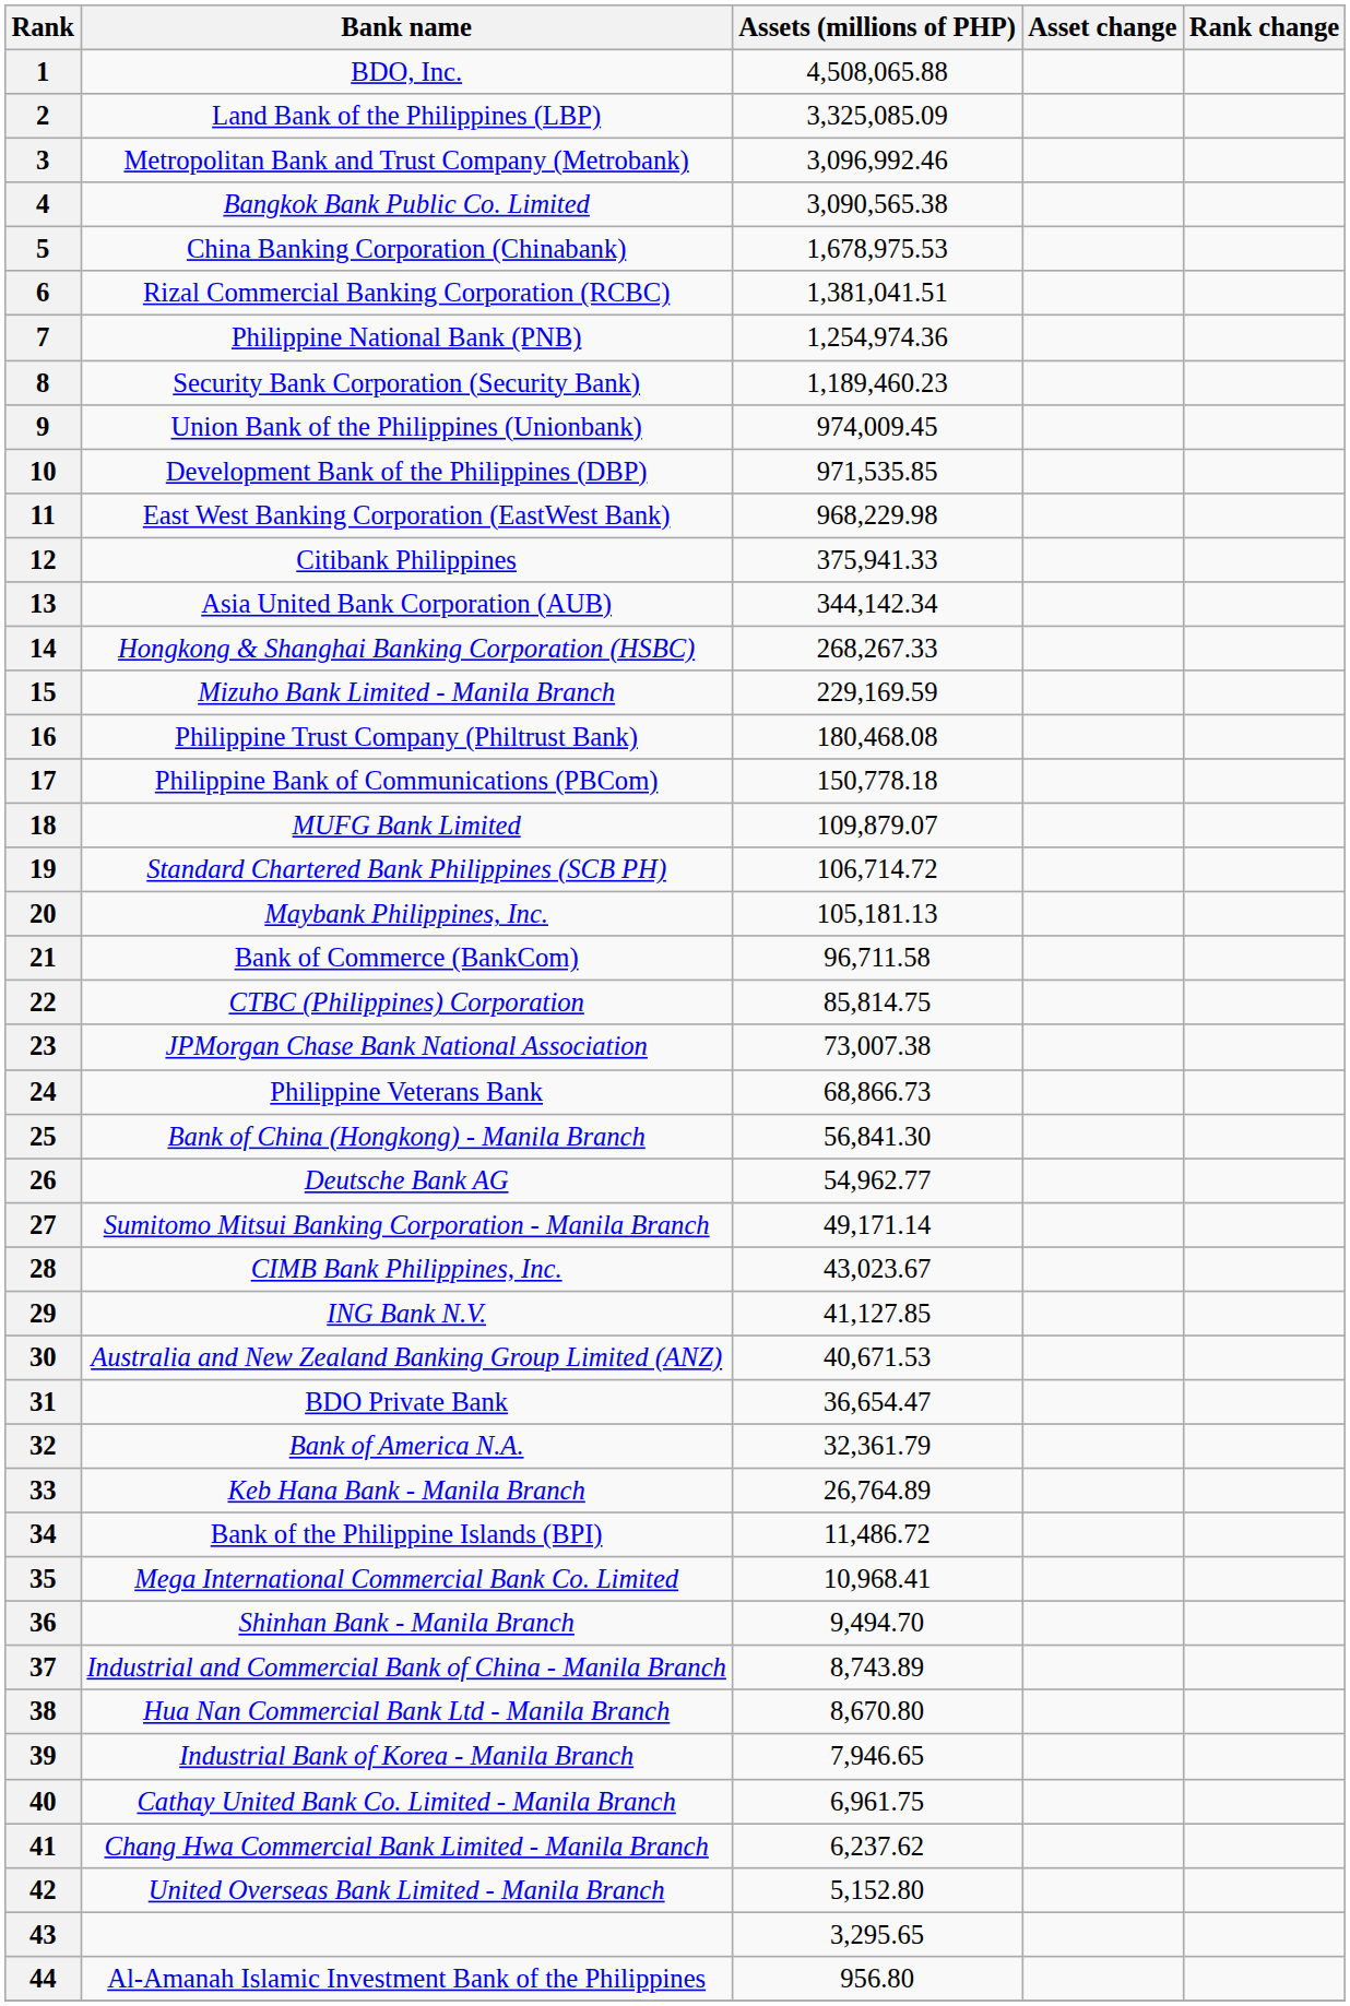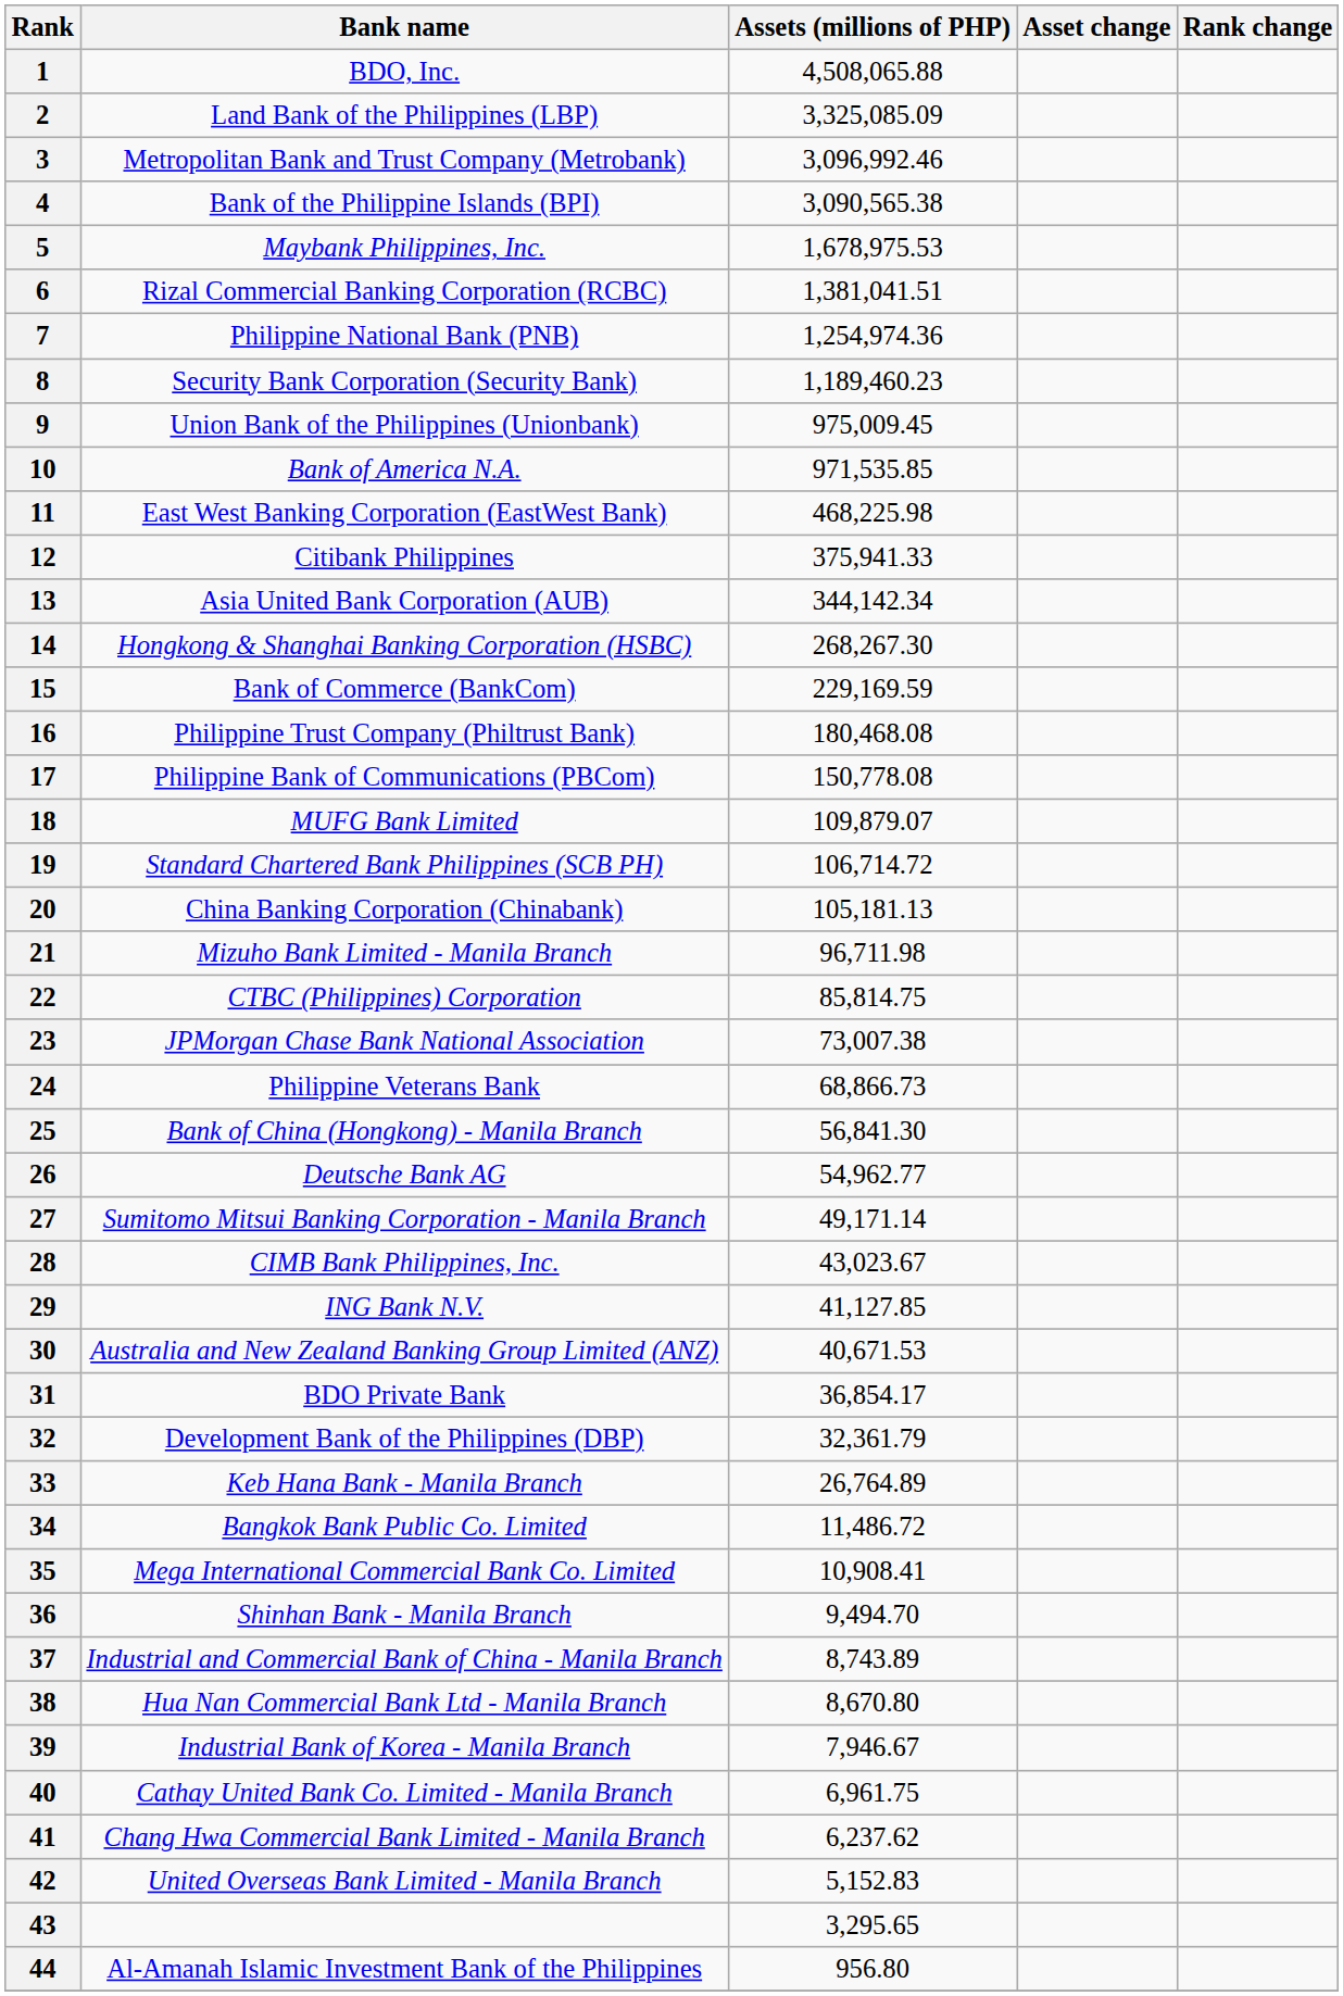 <table class="wikitable" style="font-size:95%; text-align:center;">
 <tr>
 <th scope="col">Rank</th>
 <th scope="col">Bank name</th>
 <th scope="col">Assets (millions of PHP)</th>
 <th scope="col">Asset change</th>
 <th scope="col">Rank change</th>
 </tr>
 <tr>
 <th scope="row">1</th>
 <td><a href='#'>BDO, Inc.</a></td>
 <td>4,508,065.88</td>
 <td></td>
 <td></td>
 </tr>
 <tr>
 <th scope="row">2</th>
 <td><a href='#'>Land Bank of the Philippines (LBP)</a></td>
 <td>3,325,085.09</td>
 <td></td>
 <td></td>
 </tr>
 <tr>
 <th scope="row">3</th>
 <td><a href='#'>Metropolitan Bank and Trust Company (Metrobank)</a></td>
 <td>3,096,992.46</td>
 <td></td>
 <td></td>
 </tr>
 <tr>
 <th scope="row">4</th>
-<td><em><a href='#'>Bangkok Bank Public Co. Limited</a></em></td>
+<td><a href='#'>Bank of the Philippine Islands (BPI)</a></td>
 <td>3,090,565.38</td>
 <td></td>
 <td></td>
 </tr>
 <tr>
 <th scope="row">5</th>
-<td><a href='#'>China Banking Corporation (Chinabank)</a></td>
+<td><em><a href='#'>Maybank Philippines, Inc.</a></em></td>
 <td>1,678,975.53</td>
 <td></td>
 <td></td>
 </tr>
 <tr>
 <th scope="row">6</th>
 <td><a href='#'>Rizal Commercial Banking Corporation (RCBC)</a></td>
 <td>1,381,041.51</td>
 <td></td>
 <td></td>
 </tr>
 <tr>
 <th scope="row">7</th>
 <td><a href='#'>Philippine National Bank (PNB)</a></td>
 <td>1,254,974.36</td>
 <td></td>
 <td></td>
 </tr>
 <tr>
 <th scope="row">8</th>
 <td><a href='#'>Security Bank Corporation (Security Bank)</a></td>
 <td>1,189,460.23</td>
 <td></td>
 <td></td>
 </tr>
 <tr>
 <th scope="row">9</th>
 <td><a href='#'>Union Bank of the Philippines (Unionbank)</a></td>
-<td>974,009.45</td>
+<td>975,009.45</td>
 <td></td>
 <td></td>
 </tr>
 <tr>
 <th scope="row">10</th>
-<td><a href='#'>Development Bank of the Philippines (DBP)</a></td>
+<td><em><a href='#'>Bank of America N.A.</a></em></td>
 <td>971,535.85</td>
 <td></td>
 <td></td>
 </tr>
 <tr>
 <th scope="row">11</th>
 <td><a href='#'>East West Banking Corporation (EastWest Bank)</a></td>
-<td>968,229.98</td>
+<td>468,225.98</td>
 <td></td>
 <td></td>
 </tr>
 <tr>
 <th scope="row">12</th>
 <td><a href='#'>Citibank Philippines</a></td>
 <td>375,941.33</td>
 <td></td>
 <td></td>
 </tr>
 <tr>
 <th scope="row">13</th>
 <td><a href='#'>Asia United Bank Corporation (AUB)</a></td>
 <td>344,142.34</td>
 <td></td>
 <td></td>
 </tr>
 <tr>
 <th scope="row">14</th>
 <td><em><a href='#'>Hongkong & Shanghai Banking Corporation (HSBC)</a></em></td>
-<td>268,267.33</td>
+<td>268,267.30</td>
 <td></td>
 <td></td>
 </tr>
 <tr>
 <th scope="row">15</th>
-<td><em><a href='#'>Mizuho Bank Limited - Manila Branch</a></em></td>
+<td><a href='#'>Bank of Commerce (BankCom)</a></td>
 <td>229,169.59</td>
 <td></td>
 <td></td>
 </tr>
 <tr>
 <th scope="row">16</th>
 <td><a href='#'>Philippine Trust Company (Philtrust Bank)</a></td>
 <td>180,468.08</td>
 <td></td>
 <td></td>
 </tr>
 <tr>
 <th scope="row">17</th>
 <td><a href='#'>Philippine Bank of Communications (PBCom)</a></td>
-<td>150,778.18</td>
+<td>150,778.08</td>
 <td></td>
 <td></td>
 </tr>
 <tr>
 <th scope="row">18</th>
 <td><em><a href='#'>MUFG Bank Limited</a></em></td>
 <td>109,879.07</td>
 <td></td>
 <td></td>
 </tr>
 <tr>
 <th scope="row">19</th>
 <td><em><a href='#'>Standard Chartered Bank Philippines (SCB PH)</a></em></td>
 <td>106,714.72</td>
 <td></td>
 <td></td>
 </tr>
 <tr>
 <th scope="row">20</th>
-<td><em><a href='#'>Maybank Philippines, Inc.</a></em></td>
+<td><a href='#'>China Banking Corporation (Chinabank)</a></td>
 <td>105,181.13</td>
 <td></td>
 <td></td>
 </tr>
 <tr>
 <th scope="row">21</th>
-<td><a href='#'>Bank of Commerce (BankCom)</a></td>
-<td>96,711.58</td>
+<td><em><a href='#'>Mizuho Bank Limited - Manila Branch</a></em></td>
+<td>96,711.98</td>
 <td></td>
 <td></td>
 </tr>
 <tr>
 <th scope="row">22</th>
 <td><em><a href='#'>CTBC (Philippines) Corporation</a></em></td>
 <td>85,814.75</td>
 <td></td>
 <td></td>
 </tr>
 <tr>
 <th scope="row">23</th>
 <td><em><a href='#'>JPMorgan Chase Bank National Association</a></em></td>
 <td>73,007.38</td>
 <td></td>
 <td></td>
 </tr>
 <tr>
 <th scope="row">24</th>
 <td><a href='#'>Philippine Veterans Bank</a></td>
 <td>68,866.73</td>
 <td></td>
 <td></td>
 </tr>
 <tr>
 <th scope="row">25</th>
 <td><em><a href='#'>Bank of China (Hongkong) - Manila Branch</a></em></td>
 <td>56,841.30</td>
 <td></td>
 <td></td>
 </tr>
 <tr>
 <th scope="row">26</th>
 <td><em><a href='#'>Deutsche Bank AG</a></em></td>
 <td>54,962.77</td>
 <td></td>
 <td></td>
 </tr>
 <tr>
 <th scope="row">27</th>
 <td><em><a href='#'>Sumitomo Mitsui Banking Corporation - Manila Branch</a></em></td>
 <td>49,171.14</td>
 <td></td>
 <td></td>
 </tr>
 <tr>
 <th scope="row">28</th>
 <td><em><a href='#'>CIMB Bank Philippines, Inc.</a></em></td>
 <td>43,023.67</td>
 <td></td>
 <td></td>
 </tr>
 <tr>
 <th scope="row">29</th>
 <td><em><a href='#'>ING Bank N.V.</a></em></td>
 <td>41,127.85</td>
 <td></td>
 <td></td>
 </tr>
 <tr>
 <th scope="row">30</th>
 <td><em><a href='#'>Australia and New Zealand Banking Group Limited (ANZ)</a></em></td>
 <td>40,671.53</td>
 <td></td>
 <td></td>
 </tr>
 <tr>
 <th scope="row">31</th>
 <td><a href='#'>BDO Private Bank</a></td>
-<td>36,654.47</td>
+<td>36,854.17</td>
 <td></td>
 <td></td>
 </tr>
 <tr>
 <th scope="row">32</th>
-<td><em><a href='#'>Bank of America N.A.</a></em></td>
+<td><a href='#'>Development Bank of the Philippines (DBP)</a></td>
 <td>32,361.79</td>
 <td></td>
 <td></td>
 </tr>
 <tr>
 <th scope="row">33</th>
 <td><em><a href='#'>Keb Hana Bank - Manila Branch</a></em></td>
 <td>26,764.89</td>
 <td></td>
 <td></td>
 </tr>
 <tr>
 <th scope="row">34</th>
-<td><a href='#'>Bank of the Philippine Islands (BPI)</a></td>
+<td><em><a href='#'>Bangkok Bank Public Co. Limited</a></em></td>
 <td>11,486.72</td>
 <td></td>
 <td></td>
 </tr>
 <tr>
 <th scope="row">35</th>
 <td><em><a href='#'>Mega International Commercial Bank Co. Limited</a></em></td>
-<td>10,968.41</td>
+<td>10,908.41</td>
 <td></td>
 <td></td>
 </tr>
 <tr>
 <th scope="row">36</th>
 <td><em><a href='#'>Shinhan Bank - Manila Branch</a></em></td>
 <td>9,494.70</td>
 <td></td>
 <td></td>
 </tr>
 <tr>
 <th scope="row">37</th>
 <td><em><a href='#'>Industrial and Commercial Bank of China - Manila Branch</a></em></td>
 <td>8,743.89</td>
 <td></td>
 <td></td>
 </tr>
 <tr>
 <th scope="row">38</th>
 <td><em><a href='#'>Hua Nan Commercial Bank Ltd - Manila Branch</a></em></td>
 <td>8,670.80</td>
 <td></td>
 <td></td>
 </tr>
 <tr>
 <th scope="row">39</th>
 <td><em><a href='#'>Industrial Bank of Korea - Manila Branch</a></em></td>
-<td>7,946.65</td>
+<td>7,946.67</td>
 <td></td>
 <td></td>
 </tr>
 <tr>
 <th scope="row">40</th>
 <td><em><a href='#'>Cathay United Bank Co. Limited - Manila Branch</a></em></td>
 <td>6,961.75</td>
 <td></td>
 <td></td>
 </tr>
 <tr>
 <th scope="row">41</th>
 <td><em><a href='#'>Chang Hwa Commercial Bank Limited - Manila Branch</a></em></td>
 <td>6,237.62</td>
 <td></td>
 <td></td>
 </tr>
 <tr>
 <th scope="row">42</th>
 <td><em><a href='#'>United Overseas Bank Limited - Manila Branch</a></em></td>
-<td>5,152.80</td>
+<td>5,152.83</td>
 <td></td>
 <td></td>
 </tr>
 <tr>
 <th scope="row">43</th>
 <td><em></em></td>
 <td>3,295.65</td>
 <td></td>
 <td></td>
 </tr>
 <tr>
 <th scope="row">44</th>
 <td><a href='#'>Al-Amanah Islamic Investment Bank of the Philippines</a></td>
 <td>956.80</td>
 <td></td>
 <td></td>
 </tr>
 <tr>
 </tr>
 </table>
